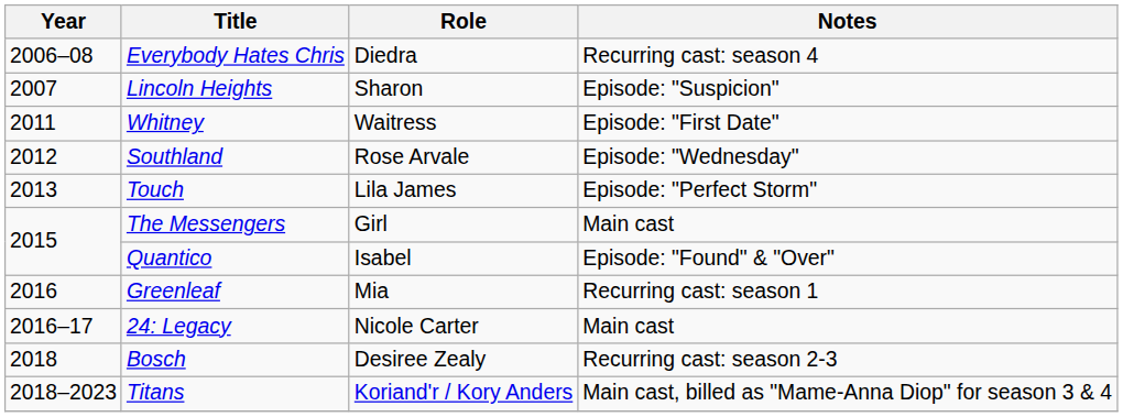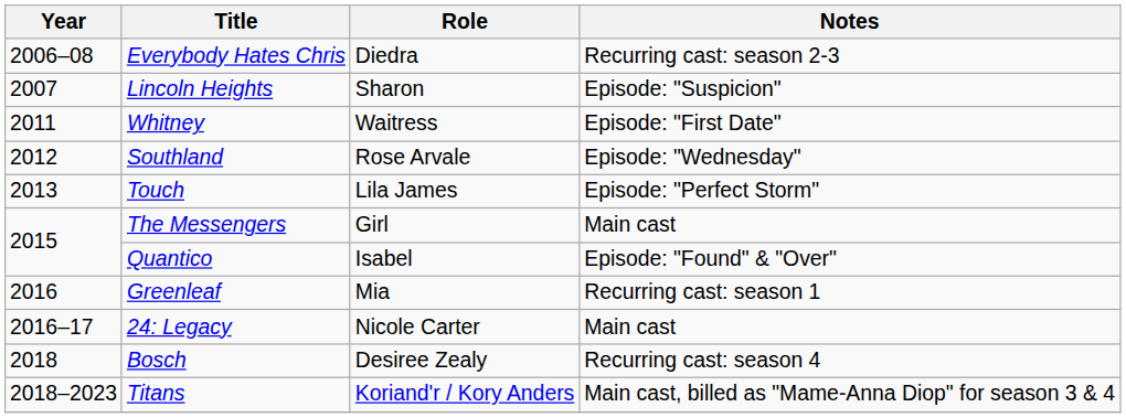 <table class="wikitable sortable">
 <tr>
 <th>Year</th>
 <th>Title</th>
 <th>Role</th>
 <th class="unsortable">Notes</th>
 </tr>
 <tr>
 <td>2006–08</td>
 <td><em><a href='#'>Everybody Hates Chris</a></em></td>
 <td>Diedra</td>
-<td>Recurring cast: season 4</td>
+<td>Recurring cast: season 2-3</td>
 </tr>
 <tr>
 <td>2007</td>
 <td><em><a href='#'>Lincoln Heights</a></em></td>
 <td>Sharon</td>
 <td>Episode: "Suspicion"</td>
 </tr>
 <tr>
 <td>2011</td>
 <td><em><a href='#'>Whitney</a></em></td>
 <td>Waitress</td>
 <td>Episode: "First Date"</td>
 </tr>
 <tr>
 <td>2012</td>
 <td><em><a href='#'>Southland</a></em></td>
 <td>Rose Arvale</td>
 <td>Episode: "Wednesday"</td>
 </tr>
 <tr>
 <td>2013</td>
 <td><em><a href='#'>Touch</a></em></td>
 <td>Lila James</td>
 <td>Episode: "Perfect Storm"</td>
 </tr>
 <tr>
 <td rowspan="2">2015</td>
 <td><em><a href='#'>The Messengers</a></em></td>
 <td>Girl</td>
 <td>Main cast</td>
 </tr>
 <tr>
 <td><em><a href='#'>Quantico</a></em></td>
 <td>Isabel</td>
 <td>Episode: "Found" & "Over"</td>
 </tr>
 <tr>
 <td>2016</td>
 <td><em><a href='#'>Greenleaf</a></em></td>
 <td>Mia</td>
 <td>Recurring cast: season 1</td>
 </tr>
 <tr>
 <td>2016–17</td>
 <td><em><a href='#'>24: Legacy</a></em></td>
 <td>Nicole Carter</td>
 <td>Main cast</td>
 </tr>
 <tr>
 <td>2018</td>
 <td><em><a href='#'>Bosch</a></em></td>
 <td>Desiree Zealy</td>
-<td>Recurring cast: season 2-3</td>
+<td>Recurring cast: season 4</td>
 </tr>
 <tr>
 <td>2018–2023</td>
 <td><em><a href='#'>Titans</a></em></td>
 <td><a href='#'>Koriand'r / Kory Anders</a></td>
 <td>Main cast, billed as "Mame-Anna Diop" for season 3 & 4</td>
 </tr>
 <tr>
 </tr>
 </table>
